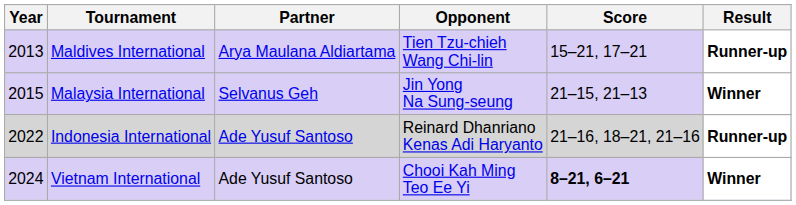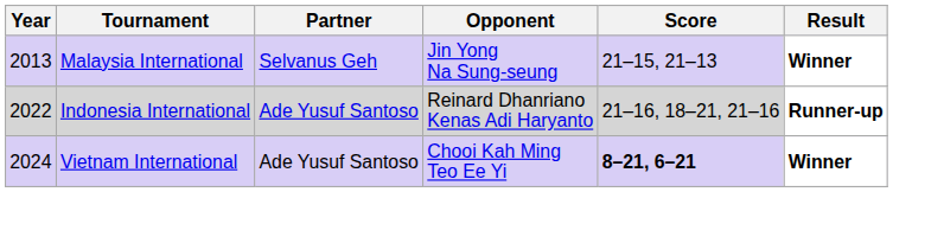 <table class="sortable wikitable" style="font-size: 90%">
 <tr>
 <th>Year</th>
 <th>Tournament</th>
 <th>Partner</th>
 <th>Opponent</th>
 <th>Score</th>
 <th>Result</th>
 </tr>
 <tr style="background:#D8CEF6">
 <td align="center">2013</td>
-<td align="left"><a href='#'>Maldives International</a></td>
-<td align="left"> <a href='#'>Arya Maulana Aldiartama</a></td>
-<td align="left"> <a href='#'>Tien Tzu-chieh</a><br> <a href='#'>Wang Chi-lin</a></td>
-<td align="left">15–21, 17–21</td>
-<td style="text-align:left; background:white"> <strong>Runner-up</strong></td>
-</tr>
-<tr style="background:#D8CEF6">
-<td align="center">2015</td>
 <td align="left"><a href='#'>Malaysia International</a></td>
 <td align="left"> <a href='#'>Selvanus Geh</a></td>
 <td align="left"> <a href='#'>Jin Yong</a><br> <a href='#'>Na Sung-seung</a></td>
 <td align="left">21–15, 21–13</td>
 <td style="text-align:left; background:white"> <strong>Winner</strong></td>
 </tr>
 <tr style="background:#D5D5D5">
 <td align="center">2022</td>
 <td align="left"><a href='#'>Indonesia International</a></td>
 <td align="left"> <a href='#'>Ade Yusuf Santoso</a></td>
 <td align="left"> Reinard Dhanriano<br> <a href='#'>Kenas Adi Haryanto</a></td>
 <td align="left">21–16, 18–21, 21–16</td>
 <td style="text-align:left; background:white"> <strong>Runner-up</strong></td>
 </tr>
 <tr style="background:#D8CEF6">
 <td align="center">2024</td>
 <td align="left"><a href='#'>Vietnam International</a></td>
 <td align="left"> Ade Yusuf Santoso</td>
 <td align="left"> <a href='#'>Chooi Kah Ming</a><br> <a href='#'>Teo Ee Yi</a></td>
 <td align="left"><strong>8–21, 6–21</strong></td>
 <td style="text-align:left; background:white"> <strong>Winner</strong></td>
 </tr>
 </table>
